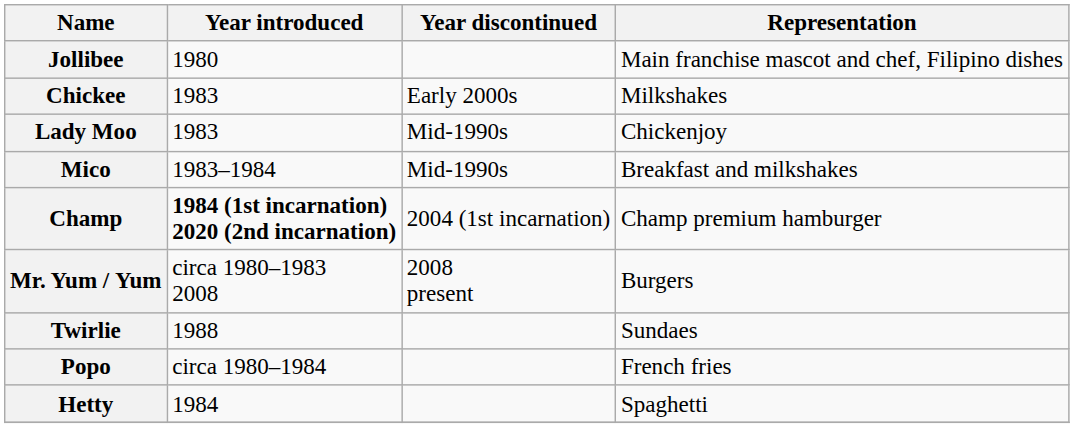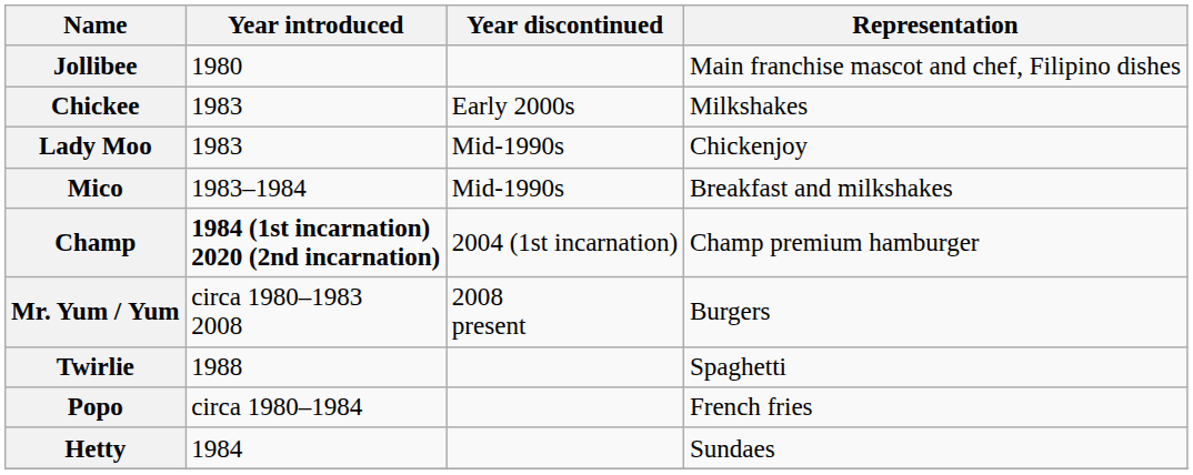 <table class="wikitable plainrowheaders">
 <tr>
 <th scope="col">Name</th>
 <th scope="col">Year introduced</th>
 <th scope="col">Year discontinued</th>
 <th scope="col">Representation</th>
 </tr>
 <tr>
 <th scope="row"><strong>Jollibee</strong></th>
 <td>1980</td>
 <td></td>
 <td>Main franchise mascot and chef, Filipino dishes</td>
 </tr>
 <tr>
 <th scope="row"><strong>Chickee</strong></th>
 <td>1983</td>
 <td>Early 2000s</td>
 <td>Milkshakes</td>
 </tr>
 <tr>
 <th scope="row"><strong>Lady Moo</strong></th>
 <td>1983</td>
 <td>Mid-1990s</td>
 <td>Chickenjoy</td>
 </tr>
 <tr>
 <th scope="row"><strong>Mico</strong></th>
 <td>1983–1984</td>
 <td>Mid-1990s</td>
 <td>Breakfast and milkshakes</td>
 </tr>
 <tr>
 <th scope="row"><strong>Champ</strong></th>
 <td><strong>1984 (1st incarnation)<br>2020 (2nd incarnation)</strong></td>
 <td>2004 (1st incarnation)</td>
 <td>Champ premium hamburger</td>
 </tr>
 <tr>
 <th scope="row"><strong>Mr. Yum</strong> / <strong>Yum</strong></th>
 <td>circa 1980–1983 <br>2008 </td>
 <td>2008 <br>present </td>
 <td>Burgers</td>
 </tr>
 <tr>
 <th scope="row"><strong>Twirlie</strong></th>
 <td>1988</td>
 <td></td>
-<td>Sundaes</td>
+<td>Spaghetti</td>
 </tr>
 <tr>
 <th scope="row"><strong>Popo</strong></th>
 <td>circa 1980–1984</td>
 <td></td>
 <td>French fries</td>
 </tr>
 <tr>
 <th scope="row"><strong>Hetty</strong></th>
 <td>1984</td>
 <td></td>
-<td>Spaghetti</td>
+<td>Sundaes</td>
 </tr>
 <tr>
 </tr>
 </table>
